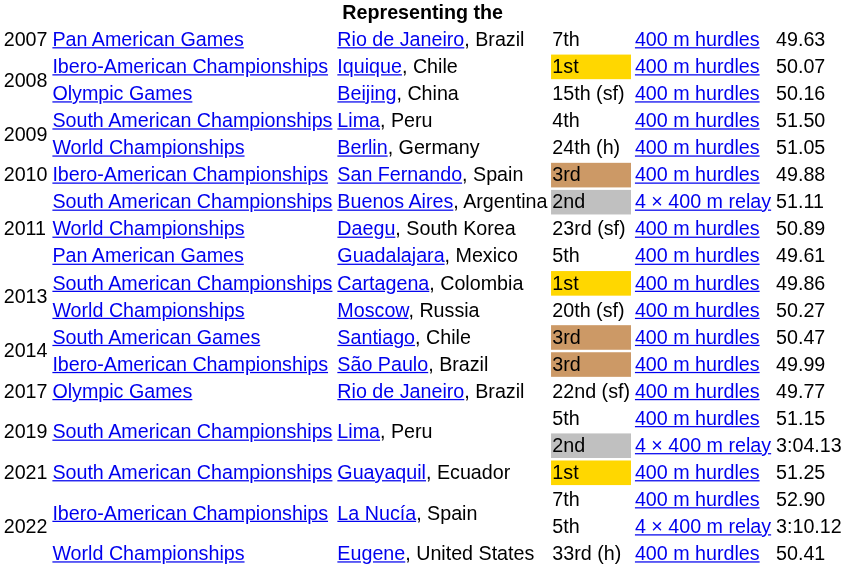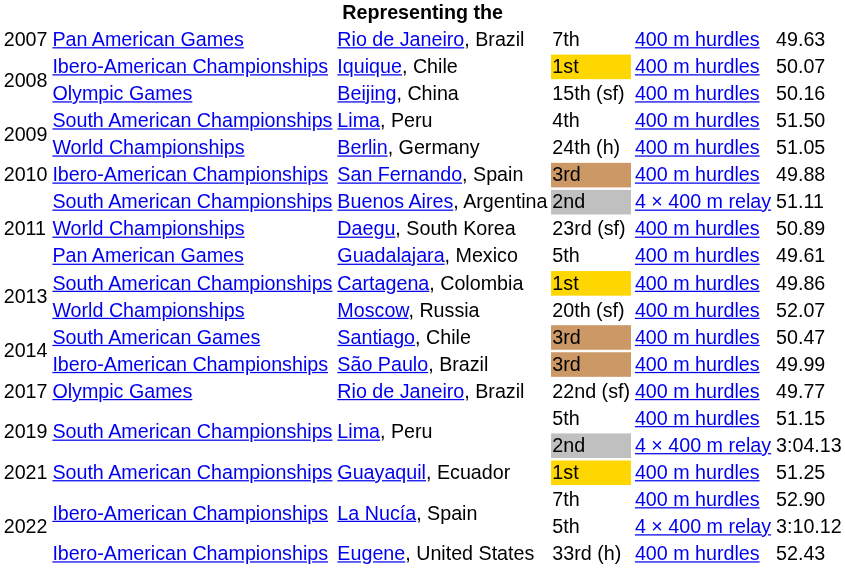 <table>
 <tr>
 <th colspan="6">Representing the </th>
 </tr>
 <tr>
 <td>2007</td>
 <td><a href='#'>Pan American Games</a></td>
 <td><a href='#'>Rio de Janeiro</a>, Brazil</td>
 <td>7th</td>
 <td><a href='#'>400 m hurdles</a></td>
 <td>49.63</td>
 </tr>
 <tr>
 <td rowspan=2>2008</td>
 <td><a href='#'>Ibero-American Championships</a></td>
 <td><a href='#'>Iquique</a>, Chile</td>
 <td bgcolor=gold>1st</td>
 <td><a href='#'>400 m hurdles</a></td>
 <td>50.07</td>
 </tr>
 <tr>
 <td><a href='#'>Olympic Games</a></td>
 <td><a href='#'>Beijing</a>, China</td>
 <td>15th (sf)</td>
 <td><a href='#'>400 m hurdles</a></td>
 <td>50.16</td>
 </tr>
 <tr>
 <td rowspan=2>2009</td>
 <td><a href='#'>South American Championships</a></td>
 <td><a href='#'>Lima</a>, Peru</td>
 <td>4th</td>
 <td><a href='#'>400 m hurdles</a></td>
 <td>51.50</td>
 </tr>
 <tr>
 <td><a href='#'>World Championships</a></td>
 <td><a href='#'>Berlin</a>, Germany</td>
 <td>24th (h)</td>
 <td><a href='#'>400 m hurdles</a></td>
 <td>51.05</td>
 </tr>
 <tr>
 <td>2010</td>
 <td><a href='#'>Ibero-American Championships</a></td>
 <td><a href='#'>San Fernando</a>, Spain</td>
 <td bgcolor="cc9966">3rd</td>
 <td><a href='#'>400 m hurdles</a></td>
 <td>49.88</td>
 </tr>
 <tr>
 <td rowspan=3>2011</td>
 <td><a href='#'>South American Championships</a></td>
 <td><a href='#'>Buenos Aires</a>, Argentina</td>
 <td bgcolor=silver>2nd</td>
 <td><a href='#'>4 × 400 m relay</a></td>
 <td>51.11</td>
 </tr>
 <tr>
 <td><a href='#'>World Championships</a></td>
 <td><a href='#'>Daegu</a>, South Korea</td>
 <td>23rd (sf)</td>
 <td><a href='#'>400 m hurdles</a></td>
 <td>50.89</td>
 </tr>
 <tr>
 <td><a href='#'>Pan American Games</a></td>
 <td><a href='#'>Guadalajara</a>, Mexico</td>
 <td>5th</td>
 <td><a href='#'>400 m hurdles</a></td>
 <td>49.61</td>
 </tr>
 <tr>
 <td rowspan=2>2013</td>
 <td><a href='#'>South American Championships</a></td>
 <td><a href='#'>Cartagena</a>, Colombia</td>
 <td bgcolor=gold>1st</td>
 <td><a href='#'>400 m hurdles</a></td>
 <td>49.86</td>
 </tr>
 <tr>
 <td><a href='#'>World Championships</a></td>
 <td><a href='#'>Moscow</a>, Russia</td>
 <td>20th (sf)</td>
 <td><a href='#'>400 m hurdles</a></td>
-<td>50.27</td>
+<td>52.07</td>
 </tr>
 <tr>
 <td rowspan=2>2014</td>
 <td><a href='#'>South American Games</a></td>
 <td><a href='#'>Santiago</a>, Chile</td>
 <td bgcolor="cc9966">3rd</td>
 <td><a href='#'>400 m hurdles</a></td>
 <td>50.47</td>
 </tr>
 <tr>
 <td><a href='#'>Ibero-American Championships</a></td>
 <td><a href='#'>São Paulo</a>, Brazil</td>
 <td bgcolor="cc9966">3rd</td>
 <td><a href='#'>400 m hurdles</a></td>
 <td>49.99</td>
 </tr>
 <tr>
 <td>2017</td>
 <td><a href='#'>Olympic Games</a></td>
 <td><a href='#'>Rio de Janeiro</a>, Brazil</td>
 <td>22nd (sf)</td>
 <td><a href='#'>400 m hurdles</a></td>
 <td>49.77</td>
 </tr>
 <tr>
 <td rowspan=2>2019</td>
 <td rowspan=2><a href='#'>South American Championships</a></td>
 <td rowspan=2><a href='#'>Lima</a>, Peru</td>
 <td>5th</td>
 <td><a href='#'>400 m hurdles</a></td>
 <td>51.15</td>
 </tr>
 <tr>
 <td bgcolor=silver>2nd</td>
 <td><a href='#'>4 × 400 m relay</a></td>
 <td>3:04.13</td>
 </tr>
 <tr>
 <td>2021</td>
 <td><a href='#'>South American Championships</a></td>
 <td><a href='#'>Guayaquil</a>, Ecuador</td>
 <td bgcolor=gold>1st</td>
 <td><a href='#'>400 m hurdles</a></td>
 <td>51.25</td>
 </tr>
 <tr>
 <td rowspan=3>2022</td>
 <td rowspan=2><a href='#'>Ibero-American Championships</a></td>
 <td rowspan=2><a href='#'>La Nucía</a>, Spain</td>
 <td>7th</td>
 <td><a href='#'>400 m hurdles</a></td>
 <td>52.90</td>
 </tr>
 <tr>
 <td>5th</td>
 <td><a href='#'>4 × 400 m relay</a></td>
 <td>3:10.12</td>
 </tr>
 <tr>
-<td><a href='#'>World Championships</a></td>
+<td><a href='#'>Ibero-American Championships</a></td>
 <td><a href='#'>Eugene</a>, United States</td>
 <td>33rd (h)</td>
 <td><a href='#'>400 m hurdles</a></td>
-<td>50.41</td>
+<td>52.43</td>
 </tr>
 </table>
